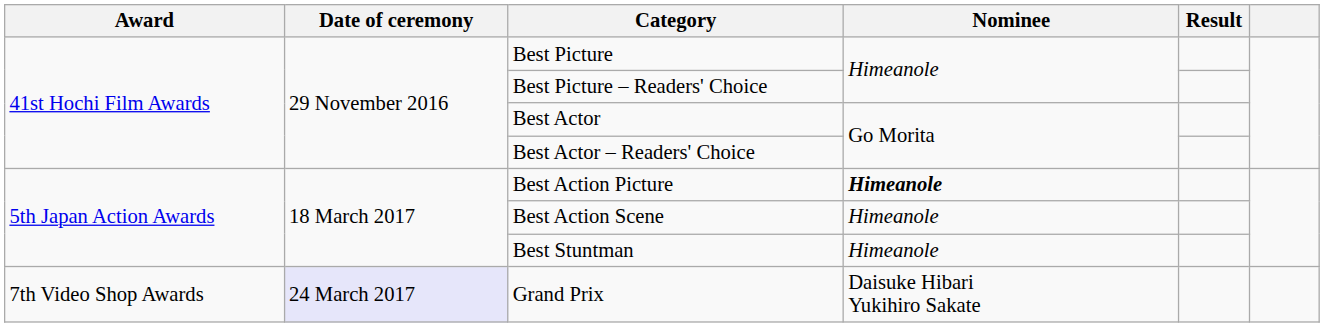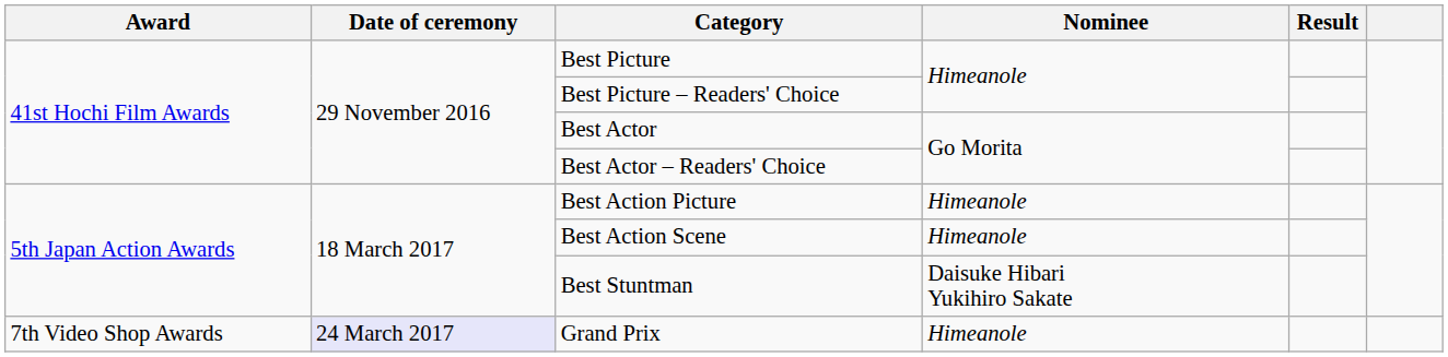 <table class="wikitable plainrowheaders sortable">
 <tr>
 <th scope="col" style="width:20%;">Award</th>
 <th scope="col" style="width:16%;">Date of ceremony</th>
 <th scope="col" style="width:24%;">Category</th>
 <th scope="col" style="width:24%;">Nominee</th>
 <th scope="col" style="width:5%;">Result</th>
 <th scope="col" style="width:5%;"class="unsortable"></th>
 </tr>
 <tr>
 <td rowspan=4><a href='#'>41st Hochi Film Awards</a></td>
 <td rowspan=4>29 November 2016 </td>
 <td>Best Picture</td>
 <td rowspan=2><em>Himeanole</em></td>
 <td></td>
 <td rowspan=4></td>
 </tr>
 <tr>
 <td>Best Picture – Readers' Choice</td>
 <td></td>
 </tr>
 <tr>
 <td>Best Actor</td>
 <td rowspan=2>Go Morita</td>
 <td></td>
 </tr>
 <tr>
 <td>Best Actor – Readers' Choice</td>
 <td></td>
 </tr>
 <tr>
 <td rowspan=3><a href='#'>5th Japan Action Awards</a></td>
 <td rowspan=3>18 March 2017</td>
 <td>Best Action Picture</td>
-<td><strong><em>Himeanole</em></strong></td>
+<td><em>Himeanole</em></td>
 <td></td>
 <td rowspan=3></td>
 </tr>
 <tr>
 <td>Best Action Scene</td>
 <td><em>Himeanole</em></td>
 <td></td>
 </tr>
 <tr>
 <td>Best Stuntman</td>
-<td><em>Himeanole</em></td>
+<td>Daisuke Hibari <br> Yukihiro Sakate</td>
 <td></td>
 </tr>
 <tr>
 <td>7th Video Shop Awards</td>
 <td style="background: lavender;">24 March 2017</td>
 <td>Grand Prix</td>
-<td>Daisuke Hibari <br> Yukihiro Sakate</td>
+<td><em>Himeanole</em></td>
 <td></td>
 <td></td>
 </tr>
 </table>
